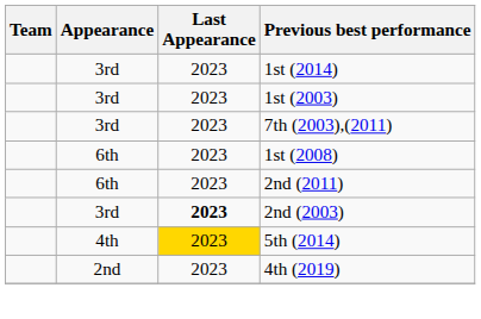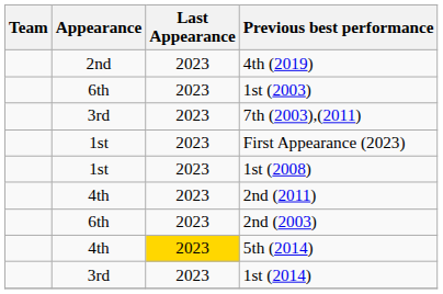 <table class="wikitable sortable">
 <tr>
 <th>Team</th>
 <th>Appearance</th>
 <th>Last<br>Appearance</th>
 <th>Previous best performance</th>
 </tr>
 <tr>
 <td></td>
-<td align=center>3rd</td>
+<td align=center>2nd</td>
 <td align=center>2023</td>
-<td>1st (<a href='#'>2014</a>)</td>
+<td>4th (<a href='#'>2019</a>)</td>
 </tr>
 <tr>
 <td></td>
-<td align=center>3rd</td>
+<td align=center>6th</td>
 <td align=center>2023</td>
 <td>1st (<a href='#'>2003</a>)</td>
 </tr>
 <tr>
 <td></td>
 <td align=center>3rd</td>
 <td align=center>2023</td>
 <td>7th (<a href='#'>2003</a>),(<a href='#'>2011</a>)</td>
 </tr>
 <tr>
 <td></td>
-<td align=center>6th</td>
+<td align=center>1st</td>
+<td align=center>2023</td>
+<td>First Appearance (2023)</td>
+</tr>
+<tr>
+<td></td>
+<td align=center>1st</td>
 <td align=center>2023</td>
 <td>1st (<a href='#'>2008</a>)</td>
 </tr>
 <tr>
 <td></td>
-<td align=center>6th</td>
+<td align=center>4th</td>
 <td align=center>2023</td>
 <td>2nd (<a href='#'>2011</a>)</td>
 </tr>
 <tr>
 <td></td>
-<td align=center>3rd</td>
-<td align=center><strong>2023</strong></td>
+<td align=center>6th</td>
+<td align=center>2023</td>
 <td>2nd (<a href='#'>2003</a>)</td>
 </tr>
 <tr>
 <td></td>
 <td align=center>4th</td>
 <td align=center style="background: gold;">2023</td>
 <td>5th (<a href='#'>2014</a>)</td>
 </tr>
 <tr>
 <td></td>
-<td align=center>2nd</td>
+<td align=center>3rd</td>
 <td align=center>2023</td>
-<td>4th (<a href='#'>2019</a>)</td>
+<td>1st (<a href='#'>2014</a>)</td>
 </tr>
 <tr>
 </tr>
 </table>
